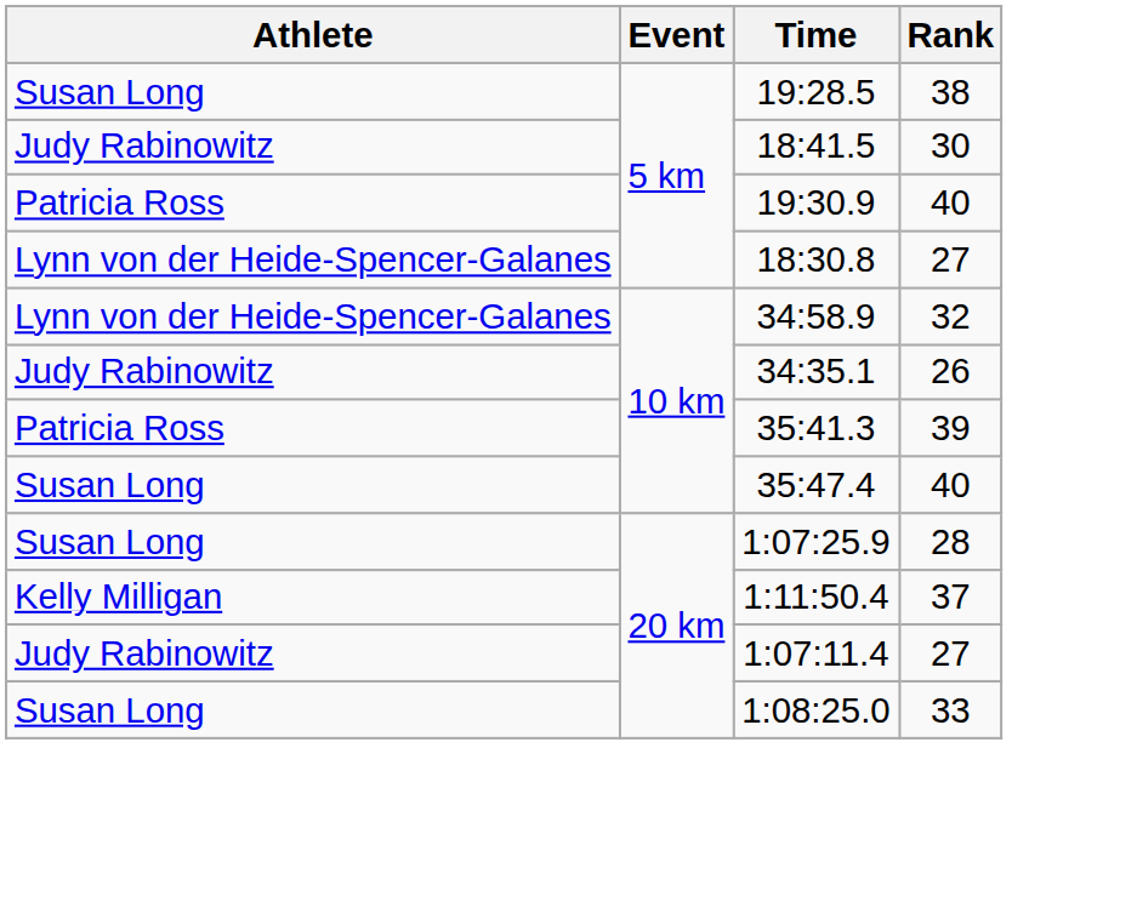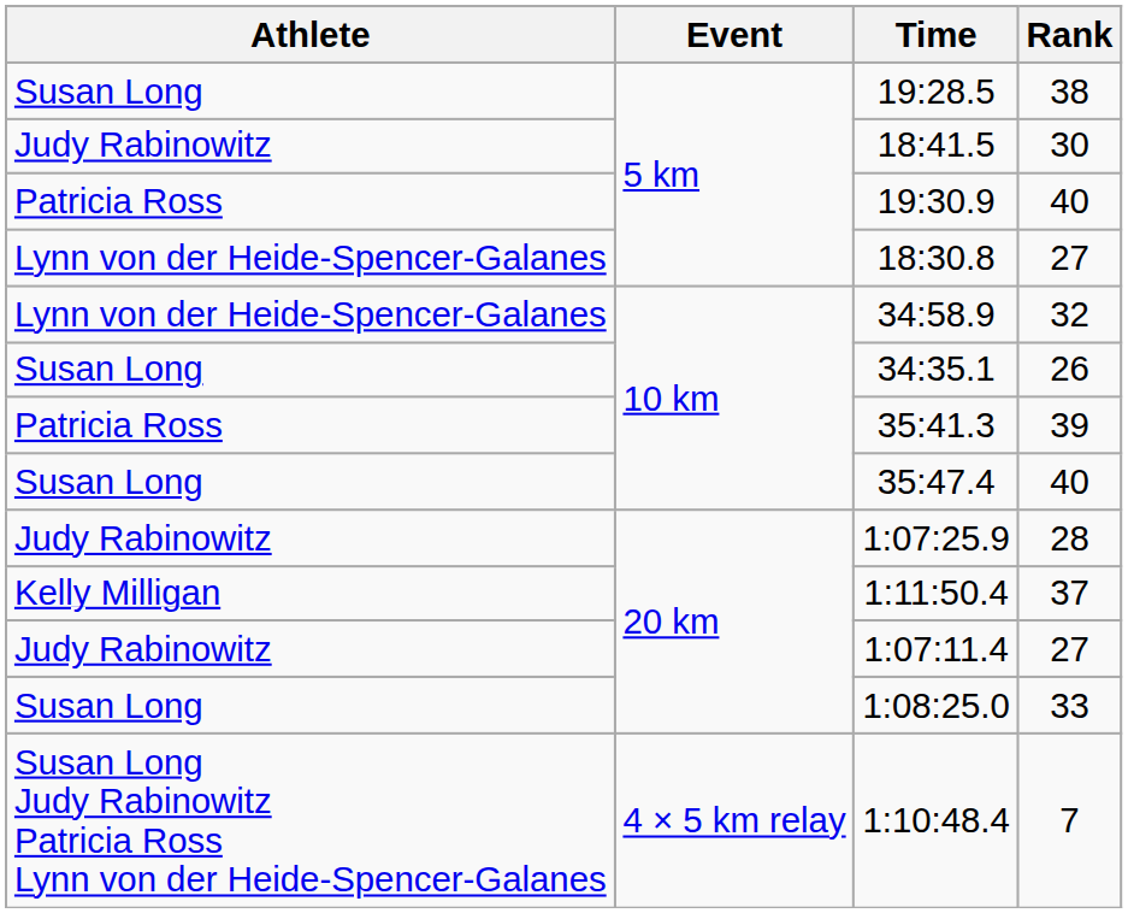 <table class=wikitable style=font-size:90%;text-align:center>
 <tr>
 <th>Athlete</th>
 <th>Event</th>
 <th>Time</th>
 <th>Rank</th>
 </tr>
 <tr>
 <td align=left><a href='#'>Susan Long</a></td>
 <td align=left rowspan=4><a href='#'>5 km</a></td>
 <td>19:28.5</td>
 <td>38</td>
 </tr>
 <tr>
 <td align=left><a href='#'>Judy Rabinowitz</a></td>
 <td>18:41.5</td>
 <td>30</td>
 </tr>
 <tr>
 <td align=left><a href='#'>Patricia Ross</a></td>
 <td>19:30.9</td>
 <td>40</td>
 </tr>
 <tr>
 <td align=left><a href='#'>Lynn von der Heide-Spencer-Galanes</a></td>
 <td>18:30.8</td>
 <td>27</td>
 </tr>
 <tr>
 <td align=left><a href='#'>Lynn von der Heide-Spencer-Galanes</a></td>
 <td align=left rowspan=4><a href='#'>10 km</a></td>
 <td>34:58.9</td>
 <td>32</td>
 </tr>
 <tr>
-<td align=left><a href='#'>Judy Rabinowitz</a></td>
+<td align=left><a href='#'>Susan Long</a></td>
 <td>34:35.1</td>
 <td>26</td>
 </tr>
 <tr>
 <td align=left><a href='#'>Patricia Ross</a></td>
 <td>35:41.3</td>
 <td>39</td>
 </tr>
 <tr>
 <td align=left><a href='#'>Susan Long</a></td>
 <td>35:47.4</td>
 <td>40</td>
 </tr>
 <tr>
-<td align=left><a href='#'>Susan Long</a></td>
+<td align=left><a href='#'>Judy Rabinowitz</a></td>
 <td align=left rowspan=4><a href='#'>20 km</a></td>
 <td>1:07:25.9</td>
 <td>28</td>
 </tr>
 <tr>
 <td align=left><a href='#'>Kelly Milligan</a></td>
 <td>1:11:50.4</td>
 <td>37</td>
 </tr>
 <tr>
 <td align=left><a href='#'>Judy Rabinowitz</a></td>
 <td>1:07:11.4</td>
 <td>27</td>
 </tr>
 <tr>
 <td align=left><a href='#'>Susan Long</a></td>
 <td>1:08:25.0</td>
 <td>33</td>
 </tr>
+<tr>
+<td align=left><a href='#'>Susan Long</a><br><a href='#'>Judy Rabinowitz</a><br><a href='#'>Patricia Ross</a><br><a href='#'>Lynn von der Heide-Spencer-Galanes</a></td>
+<td align=left><a href='#'>4 × 5 km relay</a></td>
+<td>1:10:48.4</td>
+<td>7</td>
+</tr>
 </table>
